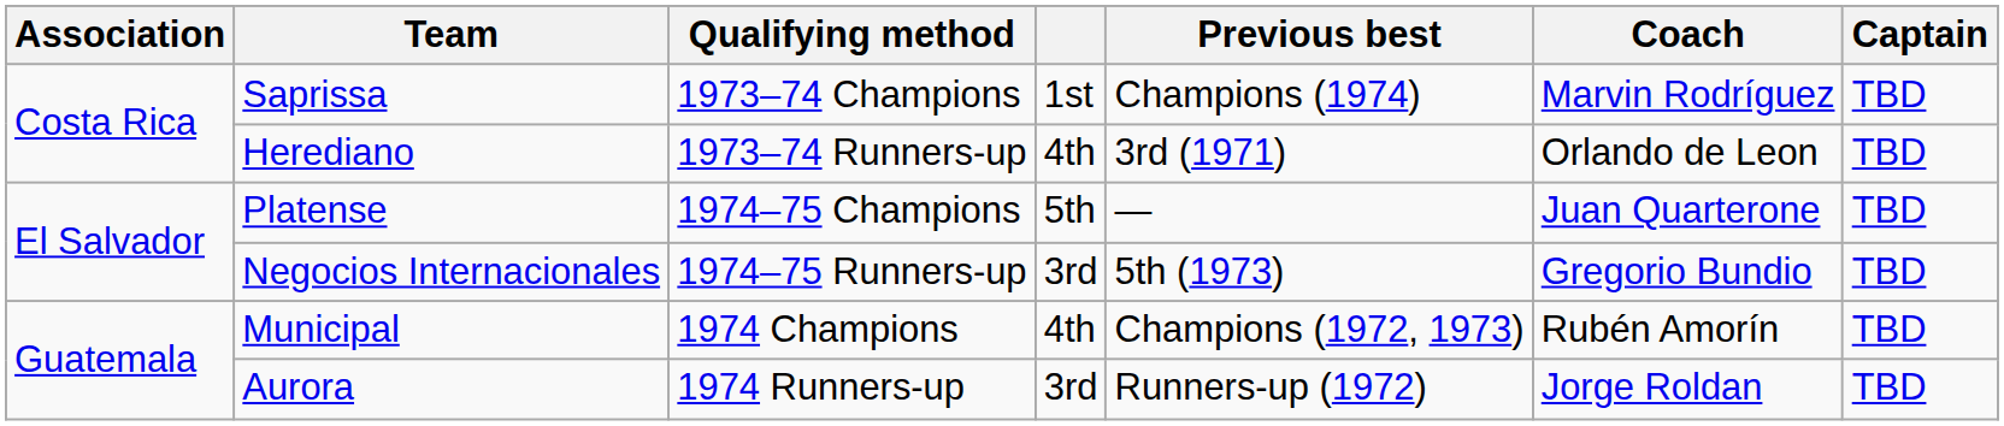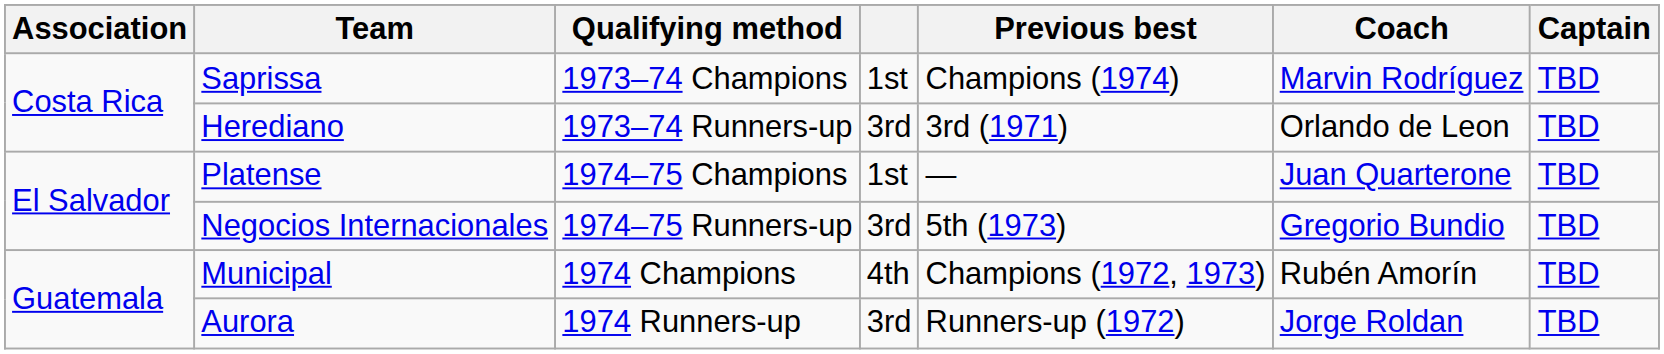 <table class="wikitable">
 <tr>
 <th>Association</th>
 <th>Team</th>
 <th>Qualifying method</th>
 <th></th>
 <th>Previous best</th>
 <th>Coach</th>
 <th>Captain</th>
 </tr>
 <tr>
 <td rowspan=2> <a href='#'>Costa Rica</a></td>
 <td><a href='#'>Saprissa</a></td>
 <td><a href='#'>1973–74</a> Champions</td>
 <td>1st</td>
 <td>Champions (<a href='#'>1974</a>)</td>
 <td> <a href='#'>Marvin Rodríguez</a></td>
 <td><a href='#'>TBD</a></td>
 </tr>
 <tr>
 <td><a href='#'>Herediano</a></td>
 <td><a href='#'>1973–74</a> Runners-up</td>
-<td>4th</td>
+<td>3rd</td>
 <td>3rd (<a href='#'>1971</a>)</td>
 <td> Orlando de Leon</td>
 <td><a href='#'>TBD</a></td>
 </tr>
 <tr>
 <td rowspan=2> <a href='#'>El Salvador</a></td>
 <td><a href='#'>Platense</a></td>
 <td><a href='#'>1974–75</a> Champions</td>
-<td>5th</td>
+<td>1st</td>
 <td>—</td>
 <td> <a href='#'>Juan Quarterone</a></td>
 <td><a href='#'>TBD</a></td>
 </tr>
 <tr>
 <td><a href='#'>Negocios Internacionales</a></td>
 <td><a href='#'>1974–75</a> Runners-up</td>
 <td>3rd</td>
 <td>5th (<a href='#'>1973</a>)</td>
 <td> <a href='#'>Gregorio Bundio</a></td>
 <td><a href='#'>TBD</a></td>
 </tr>
 <tr>
 <td rowspan=2> <a href='#'>Guatemala</a></td>
 <td><a href='#'>Municipal</a></td>
 <td><a href='#'>1974</a> Champions</td>
 <td>4th</td>
 <td>Champions (<a href='#'>1972</a>, <a href='#'>1973</a>)</td>
 <td> Rubén Amorín</td>
 <td><a href='#'>TBD</a></td>
 </tr>
 <tr>
 <td><a href='#'>Aurora</a></td>
 <td><a href='#'>1974</a> Runners-up</td>
 <td>3rd</td>
 <td>Runners-up (<a href='#'>1972</a>)</td>
 <td> <a href='#'>Jorge Roldan</a></td>
 <td><a href='#'>TBD</a></td>
 </tr>
 </table>
